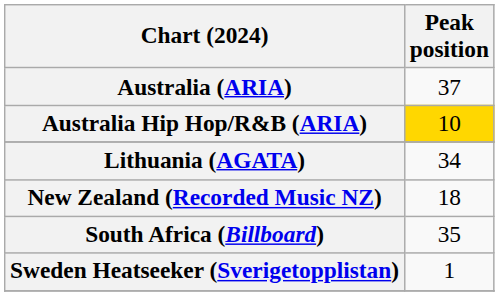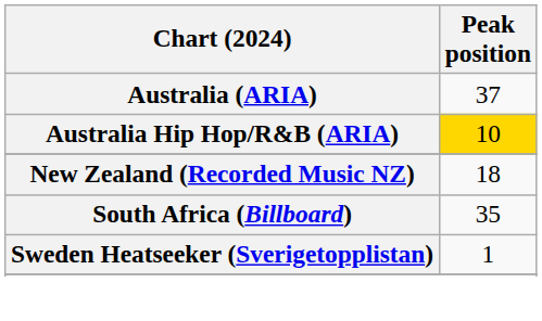 <table class="wikitable sortable plainrowheaders" style="text-align:center;">
 <tr>
 <th scope="col">Chart (2024)</th>
 <th scope="col">Peak<br>position</th>
 </tr>
 <tr>
 <th scope="row">Australia (<a href='#'>ARIA</a>)</th>
 <td>37</td>
 </tr>
 <tr>
 <th scope="row">Australia Hip Hop/R&B (<a href='#'>ARIA</a>)</th>
 <td style="background: gold;">10</td>
 </tr>
 <tr>
 </tr>
 <tr>
 </tr>
 <tr>
-<th scope="row">Lithuania (<a href='#'>AGATA</a>)</th>
-<td>34</td>
-</tr>
-<tr>
 <th scope="row">New Zealand (<a href='#'>Recorded Music NZ</a>)</th>
 <td>18</td>
 </tr>
 <tr>
 <th scope="row">South Africa (<em><a href='#'>Billboard</a></em>)</th>
 <td>35</td>
 </tr>
 <tr>
 <th scope="row">Sweden Heatseeker (<a href='#'>Sverigetopplistan</a>)</th>
 <td>1</td>
 </tr>
 <tr>
 </tr>
 <tr>
 </tr>
 </table>
